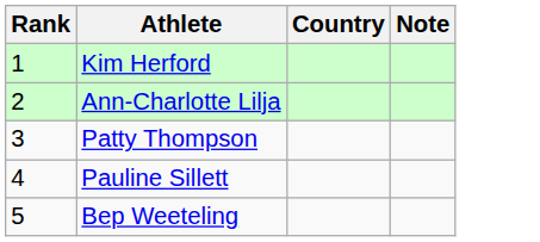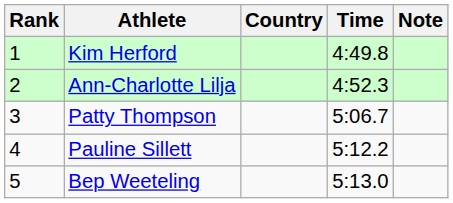 <table class="wikitable sortable">
 <tr>
 <th>Rank</th>
 <th>Athlete</th>
 <th>Country</th>
+<th>Time</th>
 <th>Note</th>
 </tr>
 <tr bgcolor=#CCFFCC>
 <td>1</td>
 <td><a href='#'>Kim Herford</a></td>
 <td></td>
+<td>4:49.8</td>
 <td></td>
 </tr>
 <tr bgcolor=#CCFFCC>
 <td>2</td>
 <td><a href='#'>Ann-Charlotte Lilja</a></td>
 <td></td>
+<td>4:52.3</td>
 <td></td>
 </tr>
 <tr>
 <td>3</td>
 <td><a href='#'>Patty Thompson</a></td>
 <td></td>
+<td>5:06.7</td>
 <td></td>
 </tr>
 <tr>
 <td>4</td>
 <td><a href='#'>Pauline Sillett</a></td>
 <td></td>
+<td>5:12.2</td>
 <td></td>
 </tr>
 <tr>
 <td>5</td>
 <td><a href='#'>Bep Weeteling</a></td>
 <td></td>
+<td>5:13.0</td>
 <td></td>
 </tr>
 </table>
